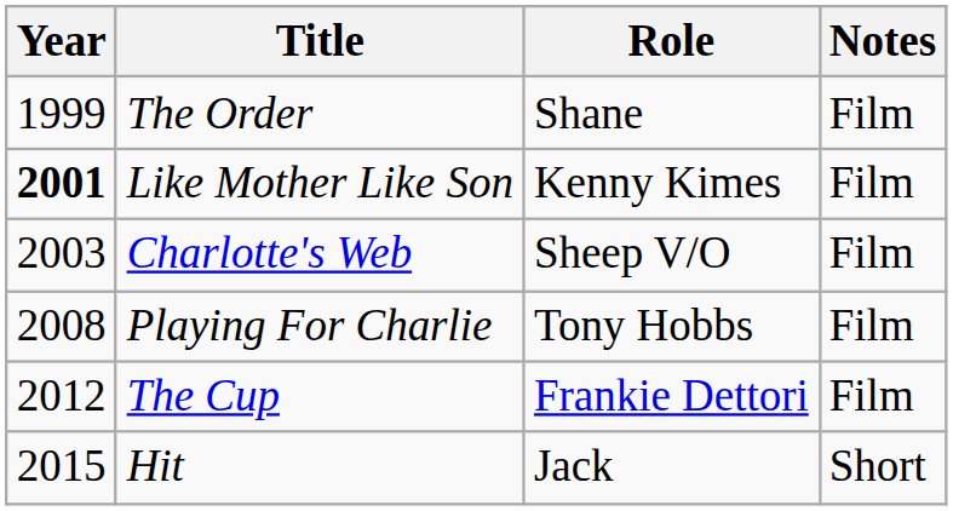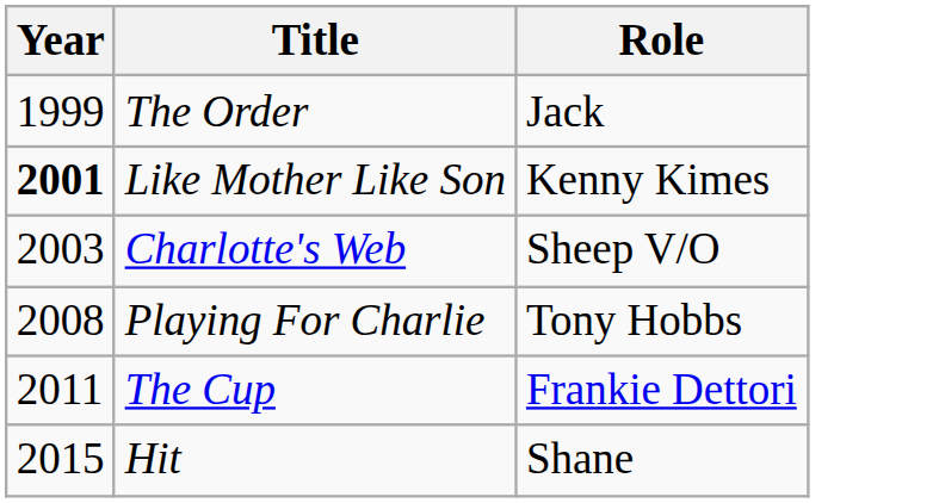 <table class="wikitable sortable">
 <tr>
 <th>Year</th>
 <th>Title</th>
 <th>Role</th>
-<th>Notes</th>
 </tr>
 <tr>
 <td>1999</td>
 <td><em>The Order</em></td>
-<td>Shane</td>
-<td>Film</td>
+<td>Jack</td>
 </tr>
 <tr>
 <td><strong>2001</strong></td>
 <td><em>Like Mother Like Son</em></td>
 <td>Kenny Kimes</td>
-<td>Film</td>
 </tr>
 <tr>
 <td>2003</td>
 <td><em><a href='#'>Charlotte's Web</a></em></td>
 <td>Sheep V/O</td>
-<td>Film</td>
 </tr>
 <tr>
 <td>2008</td>
 <td><em>Playing For Charlie</em></td>
 <td>Tony Hobbs</td>
-<td>Film</td>
 </tr>
 <tr>
-<td>2012</td>
+<td>2011</td>
 <td><em><a href='#'>The Cup</a></em></td>
 <td><a href='#'>Frankie Dettori</a></td>
-<td>Film</td>
 </tr>
 <tr>
 <td>2015</td>
 <td><em>Hit</em></td>
-<td>Jack</td>
-<td>Short</td>
+<td>Shane</td>
 </tr>
 </table>
